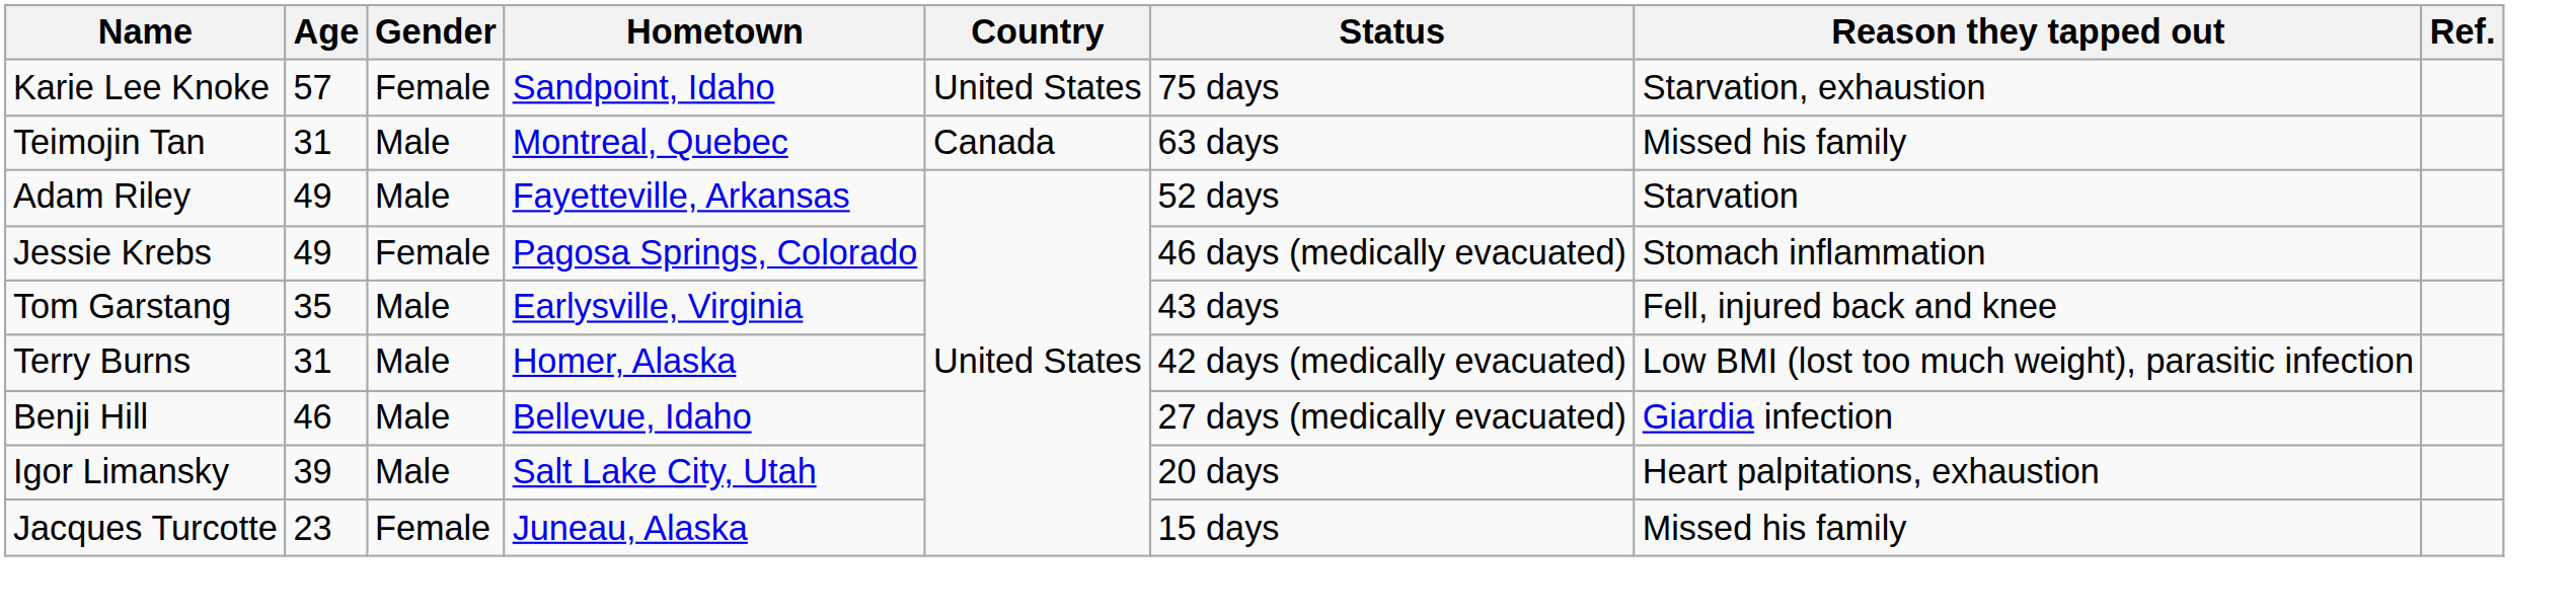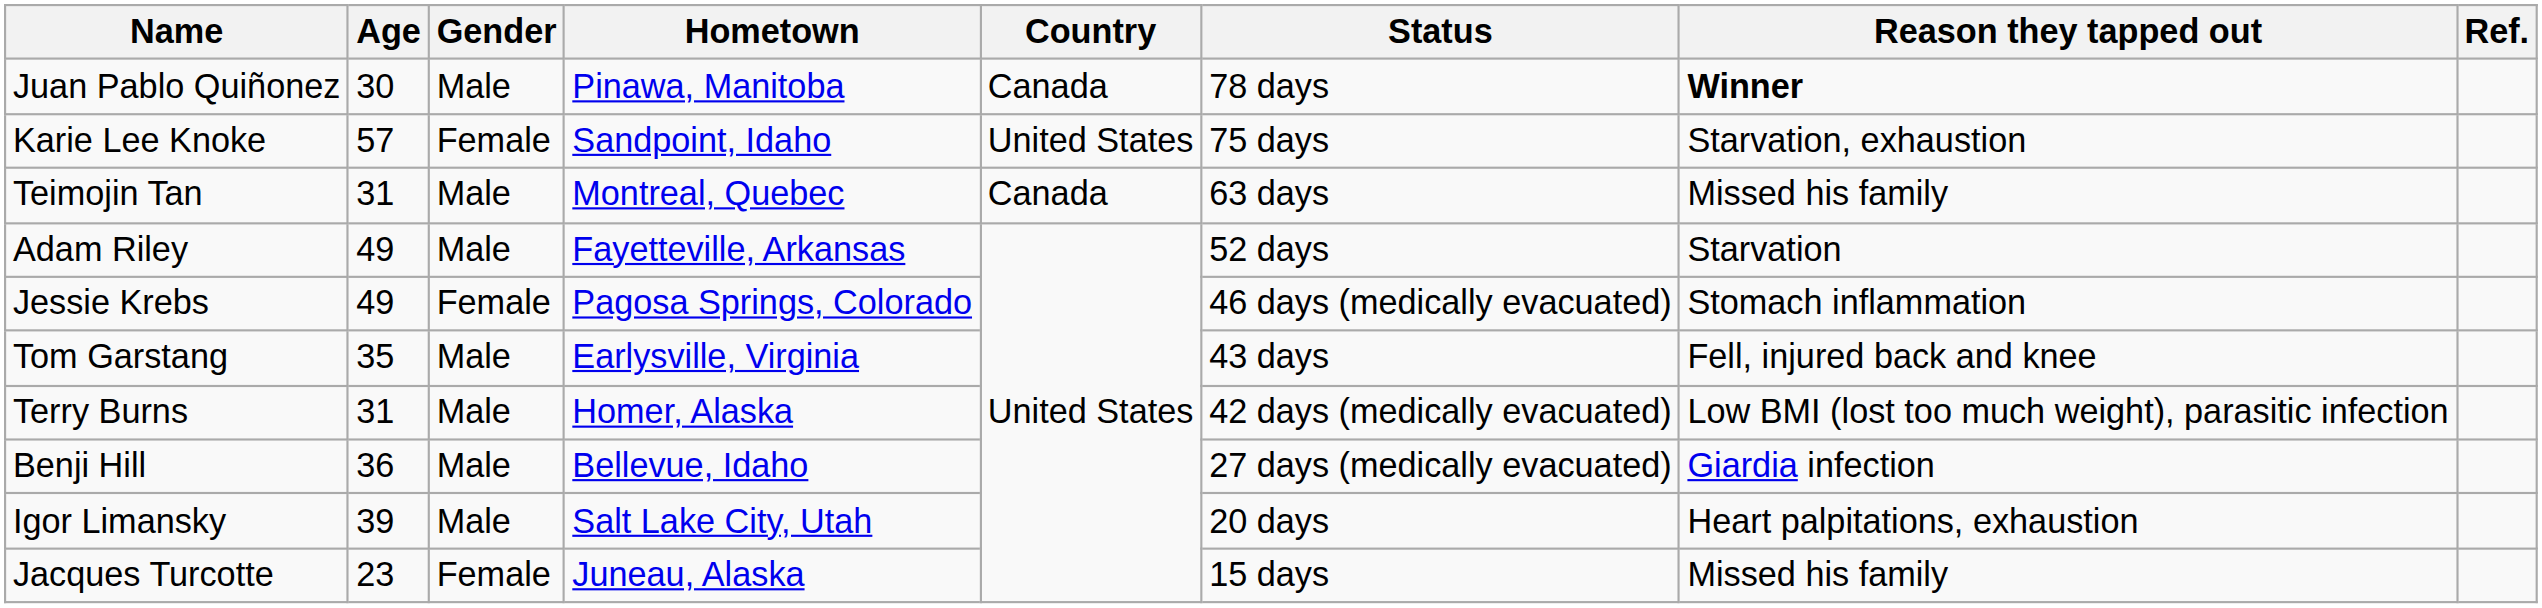 <table class="wikitable sortable">
 <tr>
 <th>Name</th>
 <th>Age</th>
 <th>Gender</th>
 <th>Hometown</th>
 <th>Country</th>
 <th>Status</th>
 <th>Reason they tapped out</th>
 <th>Ref.</th>
+</tr>
+<tr>
+<td>Juan Pablo Quiñonez</td>
+<td>30</td>
+<td>Male</td>
+<td><a href='#'>Pinawa, Manitoba</a></td>
+<td>Canada</td>
+<td>78 days</td>
+<td><strong> Winner</strong></td>
+<td></td>
 </tr>
 <tr>
 <td>Karie Lee Knoke</td>
 <td>57</td>
 <td>Female</td>
 <td><a href='#'>Sandpoint, Idaho</a></td>
 <td>United States</td>
 <td>75 days</td>
 <td>Starvation, exhaustion</td>
 <td></td>
 </tr>
 <tr>
 <td>Teimojin Tan</td>
 <td>31</td>
 <td>Male</td>
 <td><a href='#'>Montreal, Quebec </a></td>
 <td>Canada</td>
 <td>63 days</td>
 <td>Missed his family</td>
 <td></td>
 </tr>
 <tr>
 <td>Adam Riley</td>
 <td>49</td>
 <td>Male</td>
 <td><a href='#'>Fayetteville, Arkansas</a></td>
 <td rowspan="7">United States</td>
 <td>52 days</td>
 <td>Starvation</td>
 <td></td>
 </tr>
 <tr>
 <td>Jessie Krebs</td>
 <td>49</td>
 <td>Female</td>
 <td><a href='#'>Pagosa Springs, Colorado</a></td>
 <td>46 days (medically evacuated)</td>
 <td>Stomach inflammation</td>
 <td></td>
 </tr>
 <tr>
 <td>Tom Garstang</td>
 <td>35</td>
 <td>Male</td>
 <td><a href='#'>Earlysville, Virginia</a></td>
 <td>43 days</td>
 <td>Fell,  injured back and knee</td>
 <td></td>
 </tr>
 <tr>
 <td>Terry Burns</td>
 <td>31</td>
 <td>Male</td>
 <td><a href='#'>Homer, Alaska</a></td>
 <td>42 days (medically evacuated)</td>
 <td>Low BMI (lost too much weight), parasitic infection</td>
 <td></td>
 </tr>
 <tr>
 <td>Benji Hill</td>
-<td>46</td>
+<td>36</td>
 <td>Male</td>
 <td><a href='#'>Bellevue, Idaho</a></td>
 <td>27 days (medically evacuated)</td>
 <td><a href='#'>Giardia</a> infection</td>
 <td></td>
 </tr>
 <tr>
 <td>Igor Limansky</td>
 <td>39</td>
 <td>Male</td>
 <td><a href='#'>Salt Lake City, Utah</a></td>
 <td>20 days</td>
 <td>Heart palpitations, exhaustion</td>
 <td></td>
 </tr>
 <tr>
 <td>Jacques Turcotte</td>
 <td>23</td>
 <td>Female</td>
 <td><a href='#'>Juneau, Alaska</a></td>
 <td>15 days</td>
 <td>Missed his family</td>
 <td></td>
 </tr>
 </table>
